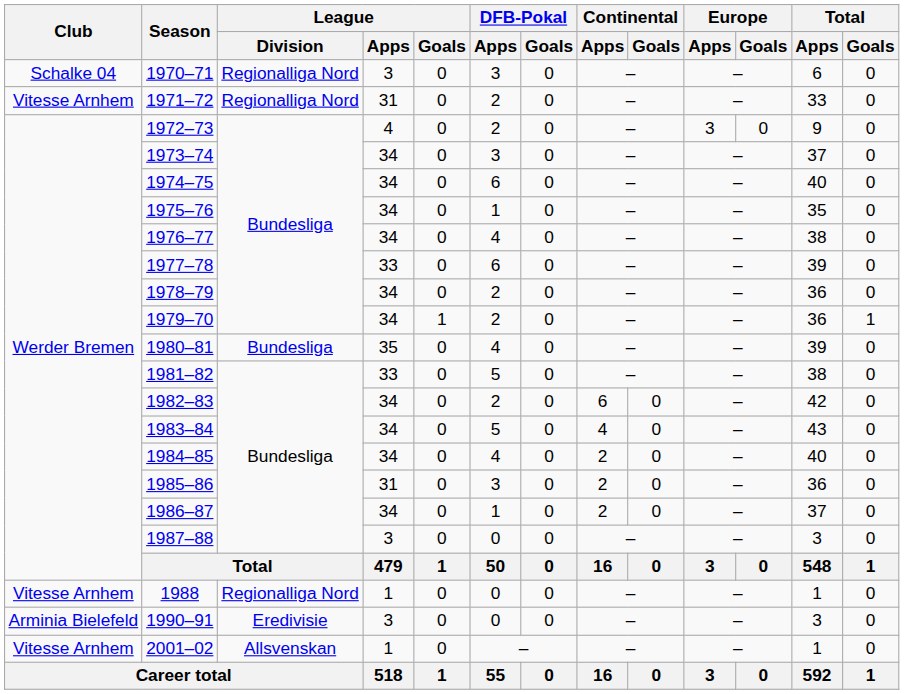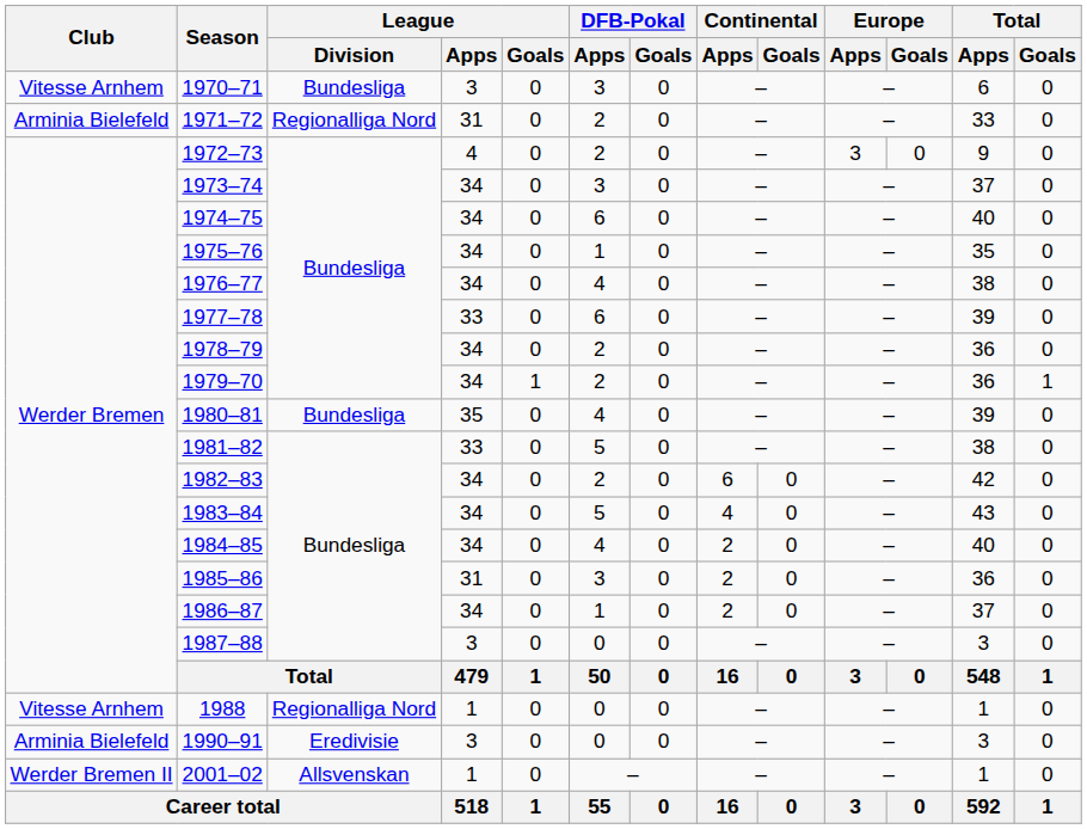 <table class="wikitable" style="text-align: center">
 <tr>
 <th rowspan="2">Club</th>
 <th rowspan="2">Season</th>
 <th colspan="3">League</th>
 <th colspan="2"><a href='#'>DFB-Pokal</a></th>
 <th colspan="2">Continental</th>
 <th colspan="2">Europe</th>
 <th colspan="2">Total</th>
 </tr>
 <tr>
 <th>Division</th>
 <th>Apps</th>
 <th>Goals</th>
 <th>Apps</th>
 <th>Goals</th>
 <th>Apps</th>
 <th>Goals</th>
 <th>Apps</th>
 <th>Goals</th>
 <th>Apps</th>
 <th>Goals</th>
 </tr>
 <tr>
-<td><a href='#'>Schalke 04</a></td>
+<td><a href='#'>Vitesse Arnhem</a></td>
 <td><a href='#'>1970–71</a></td>
-<td><a href='#'>Regionalliga Nord</a></td>
+<td><a href='#'>Bundesliga</a></td>
 <td>3</td>
 <td>0</td>
 <td>3</td>
 <td>0</td>
 <td colspan="2">–</td>
 <td colspan="2">–</td>
 <td>6</td>
 <td>0</td>
 </tr>
 <tr>
-<td><a href='#'>Vitesse Arnhem</a></td>
+<td><a href='#'>Arminia Bielefeld</a></td>
 <td><a href='#'>1971–72</a></td>
 <td><a href='#'>Regionalliga Nord</a></td>
 <td>31</td>
 <td>0</td>
 <td>2</td>
 <td>0</td>
 <td colspan="2">–</td>
 <td colspan="2">–</td>
 <td>33</td>
 <td>0</td>
 </tr>
 <tr>
 <td rowspan="17"><a href='#'>Werder Bremen</a></td>
 <td><a href='#'>1972–73</a></td>
 <td rowspan="8"><a href='#'>Bundesliga</a></td>
 <td>4</td>
 <td>0</td>
 <td>2</td>
 <td>0</td>
 <td colspan="2">–</td>
 <td>3</td>
 <td>0</td>
 <td>9</td>
 <td>0</td>
 </tr>
 <tr>
 <td><a href='#'>1973–74</a></td>
 <td>34</td>
 <td>0</td>
 <td>3</td>
 <td>0</td>
 <td colspan="2">–</td>
 <td colspan="2">–</td>
 <td>37</td>
 <td>0</td>
 </tr>
 <tr>
 <td><a href='#'>1974–75</a></td>
 <td>34</td>
 <td>0</td>
 <td>6</td>
 <td>0</td>
 <td colspan="2">–</td>
 <td colspan="2">–</td>
 <td>40</td>
 <td>0</td>
 </tr>
 <tr>
 <td><a href='#'>1975–76</a></td>
 <td>34</td>
 <td>0</td>
 <td>1</td>
 <td>0</td>
 <td colspan="2">–</td>
 <td colspan="2">–</td>
 <td>35</td>
 <td>0</td>
 </tr>
 <tr>
 <td><a href='#'>1976–77</a></td>
 <td>34</td>
 <td>0</td>
 <td>4</td>
 <td>0</td>
 <td colspan="2">–</td>
 <td colspan="2">–</td>
 <td>38</td>
 <td>0</td>
 </tr>
 <tr>
 <td><a href='#'>1977–78</a></td>
 <td>33</td>
 <td>0</td>
 <td>6</td>
 <td>0</td>
 <td colspan="2">–</td>
 <td colspan="2">–</td>
 <td>39</td>
 <td>0</td>
 </tr>
 <tr>
 <td><a href='#'>1978–79</a></td>
 <td>34</td>
 <td>0</td>
 <td>2</td>
 <td>0</td>
 <td colspan="2">–</td>
 <td colspan="2">–</td>
 <td>36</td>
 <td>0</td>
 </tr>
 <tr>
 <td><a href='#'>1979–70</a></td>
 <td>34</td>
 <td>1</td>
 <td>2</td>
 <td>0</td>
 <td colspan="2">–</td>
 <td colspan="2">–</td>
 <td>36</td>
 <td>1</td>
 </tr>
 <tr>
 <td><a href='#'>1980–81</a></td>
 <td><a href='#'>Bundesliga</a></td>
 <td>35</td>
 <td>0</td>
 <td>4</td>
 <td>0</td>
 <td colspan="2">–</td>
 <td colspan="2">–</td>
 <td>39</td>
 <td>0</td>
 </tr>
 <tr>
 <td><a href='#'>1981–82</a></td>
 <td rowspan="7">Bundesliga</td>
 <td>33</td>
 <td>0</td>
 <td>5</td>
 <td>0</td>
 <td colspan="2">–</td>
 <td colspan="2">–</td>
 <td>38</td>
 <td>0</td>
 </tr>
 <tr>
 <td><a href='#'>1982–83</a></td>
 <td>34</td>
 <td>0</td>
 <td>2</td>
 <td>0</td>
 <td>6</td>
 <td>0</td>
 <td colspan="2">–</td>
 <td>42</td>
 <td>0</td>
 </tr>
 <tr>
 <td><a href='#'>1983–84</a></td>
 <td>34</td>
 <td>0</td>
 <td>5</td>
 <td>0</td>
 <td>4</td>
 <td>0</td>
 <td colspan="2">–</td>
 <td>43</td>
 <td>0</td>
 </tr>
 <tr>
 <td><a href='#'>1984–85</a></td>
 <td>34</td>
 <td>0</td>
 <td>4</td>
 <td>0</td>
 <td>2</td>
 <td>0</td>
 <td colspan="2">–</td>
 <td>40</td>
 <td>0</td>
 </tr>
 <tr>
 <td><a href='#'>1985–86</a></td>
 <td>31</td>
 <td>0</td>
 <td>3</td>
 <td>0</td>
 <td>2</td>
 <td>0</td>
 <td colspan="2">–</td>
 <td>36</td>
 <td>0</td>
 </tr>
 <tr>
 <td><a href='#'>1986–87</a></td>
 <td>34</td>
 <td>0</td>
 <td>1</td>
 <td>0</td>
 <td>2</td>
 <td>0</td>
 <td colspan="2">–</td>
 <td>37</td>
 <td>0</td>
 </tr>
 <tr>
 <td><a href='#'>1987–88</a></td>
 <td>3</td>
 <td>0</td>
 <td>0</td>
 <td>0</td>
 <td colspan="2">–</td>
 <td colspan="2">–</td>
 <td>3</td>
 <td>0</td>
 </tr>
 <tr>
 <th colspan="2">Total</th>
 <th>479</th>
 <th>1</th>
 <th>50</th>
 <th>0</th>
 <th>16</th>
 <th>0</th>
 <th>3</th>
 <th>0</th>
 <th>548</th>
 <th>1</th>
 </tr>
 <tr>
 <td><a href='#'>Vitesse Arnhem</a></td>
 <td><a href='#'>1988</a></td>
 <td><a href='#'>Regionalliga Nord</a></td>
 <td>1</td>
 <td>0</td>
 <td>0</td>
 <td>0</td>
 <td colspan="2">–</td>
 <td colspan="2">–</td>
 <td>1</td>
 <td>0</td>
 </tr>
 <tr>
 <td><a href='#'>Arminia Bielefeld</a></td>
 <td><a href='#'>1990–91</a></td>
 <td><a href='#'>Eredivisie</a></td>
 <td>3</td>
 <td>0</td>
 <td>0</td>
 <td>0</td>
 <td colspan="2">–</td>
 <td colspan="2">–</td>
 <td>3</td>
 <td>0</td>
 </tr>
 <tr>
-<td><a href='#'>Vitesse Arnhem</a></td>
+<td><a href='#'>Werder Bremen II</a></td>
 <td><a href='#'>2001–02</a></td>
 <td><a href='#'>Allsvenskan</a></td>
 <td>1</td>
 <td>0</td>
 <td colspan="2">–</td>
 <td colspan="2">–</td>
 <td colspan="2">–</td>
 <td>1</td>
 <td>0</td>
 </tr>
 <tr>
 <th colspan="3">Career total</th>
 <th>518</th>
 <th>1</th>
 <th>55</th>
 <th>0</th>
 <th>16</th>
 <th>0</th>
 <th>3</th>
 <th>0</th>
 <th>592</th>
 <th>1</th>
 </tr>
 </table>
